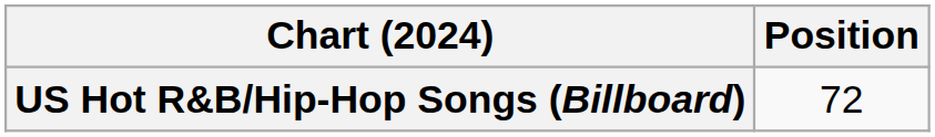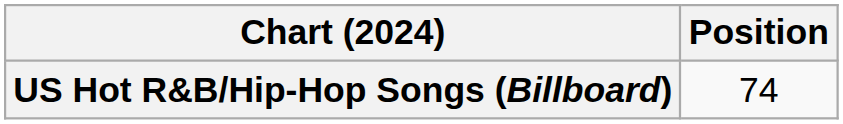 <table class="wikitable plainrowheaders" style="text-align:center">
 <tr>
 <th scope="col">Chart (2024)</th>
 <th scope="col">Position</th>
 </tr>
 <tr>
 <th scope="row">US Hot R&B/Hip-Hop Songs (<em>Billboard</em>)</th>
-<td>72</td>
+<td>74</td>
 </tr>
 </table>
